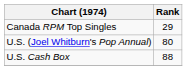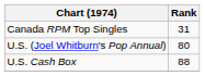 <table class="wikitable">
 <tr>
 <th>Chart (1974)</th>
 <th style="text-align:center;">Rank</th>
 </tr>
 <tr>
 <td>Canada <em>RPM</em> Top Singles</td>
-<td style="text-align:center;">29</td>
+<td style="text-align:center;">31</td>
 </tr>
 <tr>
 <td>U.S. (<a href='#'>Joel Whitburn</a>'s <em>Pop Annual</em>)</td>
 <td style="text-align:center;">80</td>
 </tr>
 <tr>
 <td>U.S. <em>Cash Box</em> </td>
 <td style="text-align:center;">88</td>
 </tr>
 <tr>
 </tr>
 </table>
